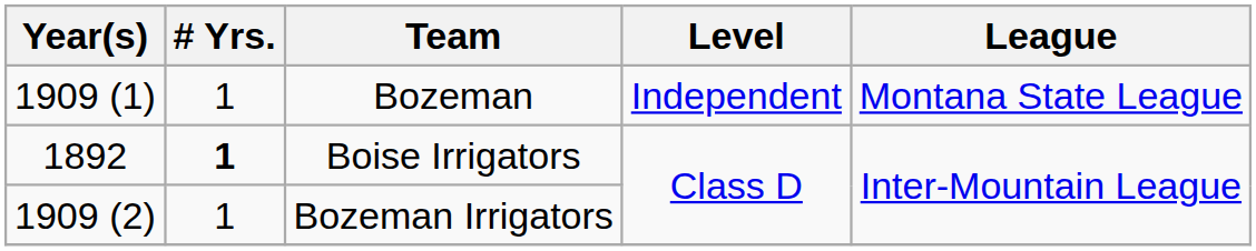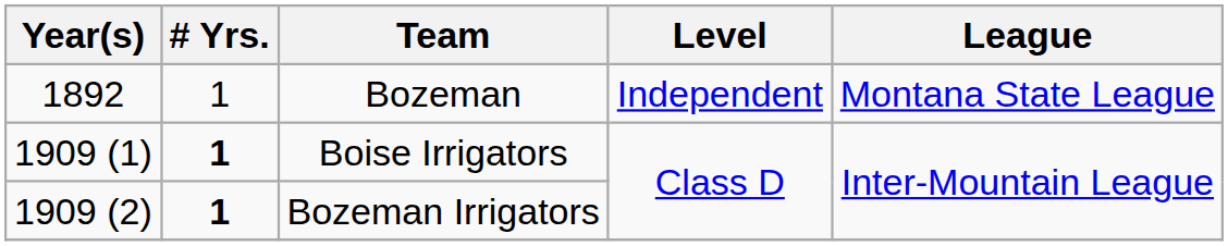 <table class="wikitable" style="text-align:center; font-size: 95%;">
 <tr>
 <th>Year(s)</th>
 <th># Yrs.</th>
 <th>Team</th>
 <th>Level</th>
 <th>League</th>
 </tr>
 <tr>
-<td>1909 (1)</td>
+<td>1892</td>
 <td>1</td>
 <td>Bozeman</td>
 <td><a href='#'>Independent</a></td>
 <td><a href='#'>Montana State League</a></td>
 </tr>
 <tr>
-<td>1892</td>
+<td>1909 (1)</td>
 <td><strong>1</strong></td>
 <td>Boise Irrigators</td>
 <td rowspan=2><a href='#'>Class D</a></td>
 <td rowspan=2><a href='#'>Inter-Mountain League</a></td>
 </tr>
 <tr>
 <td>1909 (2)</td>
-<td>1</td>
+<td><strong>1</strong></td>
 <td>Bozeman Irrigators</td>
 </tr>
 <tr>
 </tr>
 </table>
